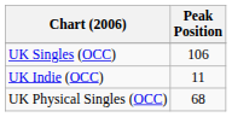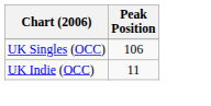 <table class="wikitable sortable">
 <tr>
 <th scope="col">Chart (2006)</th>
 <th scope="col">Peak<br>Position</th>
 </tr>
 <tr>
 </tr>
 <tr>
 <td><a href='#'>UK Singles</a> (<a href='#'>OCC</a>)</td>
 <td align=center>106</td>
 </tr>
 <tr>
 <td><a href='#'>UK Indie</a> (<a href='#'>OCC</a>)</td>
 <td align=center>11</td>
 </tr>
-<tr>
-<td>UK Physical Singles (<a href='#'>OCC</a>)</td>
-<td align=center>68</td>
-</tr>
 </table>
